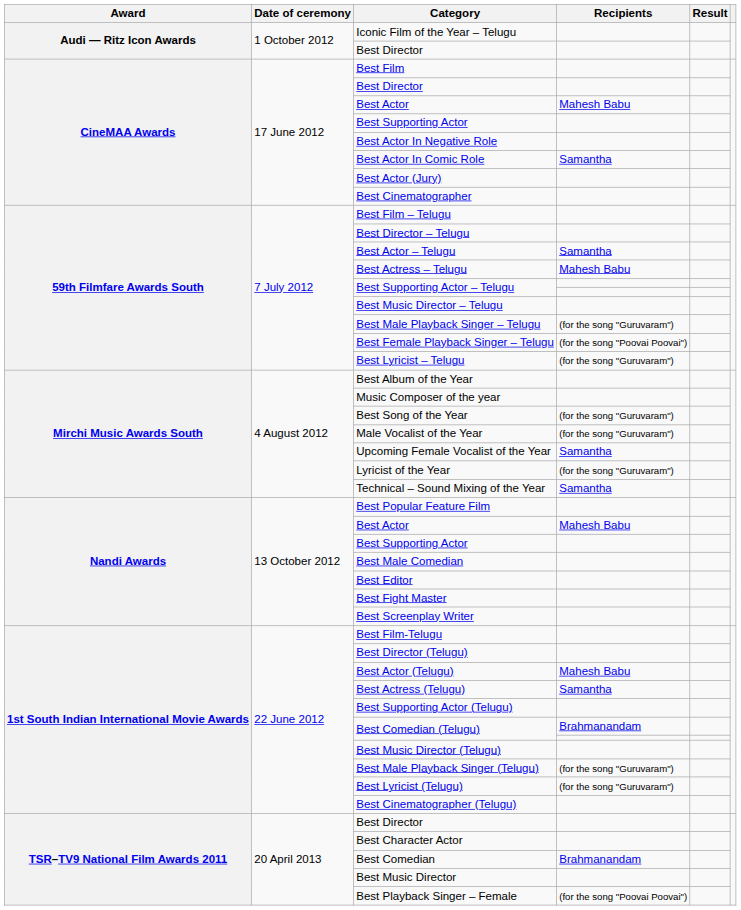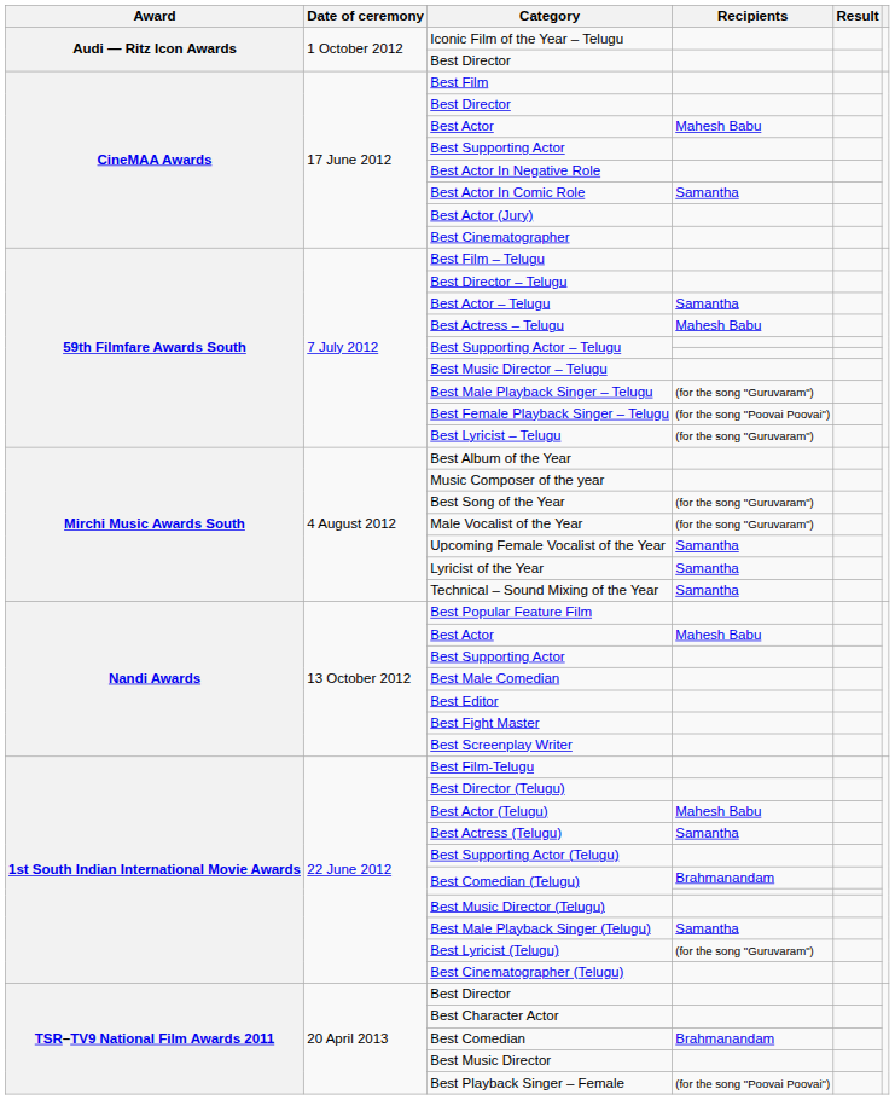 <table class="wikitable plainrowheaders sortable">
 <tr>
 <th scope="col" class="unsortable">Award</th>
 <th scope="col" class="unsortable">Date of ceremony</th>
 <th scope="col" class="unsortable">Category</th>
 <th scope="col" class="unsortable">Recipients</th>
 <th scope="col" class="unsortable">Result</th>
 <th scope="col" class="unsortable"></th>
 </tr>
 <tr>
 <th scope="row" rowspan="2">Audi — Ritz Icon Awards</th>
 <td rowspan="2">1 October 2012</td>
 <td>Iconic Film of the Year – Telugu</td>
 <td></td>
 <td></td>
 <td rowspan="2"></td>
 </tr>
 <tr>
 <td>Best Director</td>
 <td></td>
 <td></td>
 </tr>
 <tr>
 <th scope="row" rowspan="8"><a href='#'>CineMAA Awards</a></th>
 <td rowspan="8">17 June 2012</td>
 <td><a href='#'>Best Film</a></td>
 <td></td>
 <td></td>
 <td rowspan="8"></td>
 </tr>
 <tr>
 <td><a href='#'>Best Director</a></td>
 <td></td>
 <td></td>
 </tr>
 <tr>
 <td><a href='#'>Best Actor</a></td>
 <td><a href='#'>Mahesh Babu</a></td>
 <td></td>
 </tr>
 <tr>
 <td><a href='#'>Best Supporting Actor</a></td>
 <td></td>
 <td></td>
 </tr>
 <tr>
 <td><a href='#'>Best Actor In Negative Role</a></td>
 <td></td>
 <td></td>
 </tr>
 <tr>
 <td><a href='#'>Best Actor In Comic Role</a></td>
 <td><a href='#'>Samantha</a></td>
 <td></td>
 </tr>
 <tr>
 <td><a href='#'>Best Actor (Jury)</a></td>
 <td></td>
 <td></td>
 </tr>
 <tr>
 <td><a href='#'>Best Cinematographer</a></td>
 <td></td>
 <td></td>
 </tr>
 <tr>
 <th scope="row" rowspan="10"><a href='#'>59th Filmfare Awards South</a></th>
 <td rowspan="10"><a href='#'>7 July 2012</a></td>
 <td><a href='#'>Best Film – Telugu</a></td>
 <td></td>
 <td></td>
 <td rowspan="10"></td>
 </tr>
 <tr>
 <td><a href='#'>Best Director – Telugu</a></td>
 <td></td>
 <td></td>
 </tr>
 <tr>
 <td><a href='#'>Best Actor – Telugu</a></td>
 <td><a href='#'>Samantha</a></td>
 <td></td>
 </tr>
 <tr>
 <td><a href='#'>Best Actress – Telugu</a></td>
 <td><a href='#'>Mahesh Babu</a></td>
 <td></td>
 </tr>
 <tr>
 <td rowspan="2"><a href='#'>Best Supporting Actor – Telugu</a></td>
 <td></td>
 <td></td>
 </tr>
 <tr>
 <td></td>
 <td></td>
 </tr>
 <tr>
 <td><a href='#'>Best Music Director – Telugu</a></td>
 <td></td>
 <td></td>
 </tr>
 <tr>
 <td><a href='#'>Best Male Playback Singer – Telugu</a></td>
 <td> <small>(for the song "Guruvaram")</small></td>
 <td></td>
 </tr>
 <tr>
 <td><a href='#'>Best Female Playback Singer – Telugu</a></td>
 <td> <small>(for the song "Poovai Poovai")</small></td>
 <td></td>
 </tr>
 <tr>
 <td><a href='#'>Best Lyricist – Telugu</a></td>
 <td> <small>(for the song "Guruvaram")</small></td>
 <td></td>
 </tr>
 <tr>
 <th scope="row" rowspan="7"><a href='#'>Mirchi Music Awards South</a></th>
 <td rowspan="7">4 August 2012</td>
 <td>Best Album of the Year</td>
 <td></td>
 <td></td>
 <td rowspan="7"></td>
 </tr>
 <tr>
 <td>Music Composer of the year</td>
 <td></td>
 <td></td>
 </tr>
 <tr>
 <td>Best Song of the Year</td>
 <td> <small>(for the song "Guruvaram")</small></td>
 <td></td>
 </tr>
 <tr>
 <td>Male Vocalist of the Year</td>
 <td> <small>(for the song "Guruvaram")</small></td>
 <td></td>
 </tr>
 <tr>
 <td>Upcoming Female Vocalist of the Year</td>
 <td><a href='#'>Samantha</a></td>
 <td></td>
 </tr>
 <tr>
 <td>Lyricist of the Year</td>
-<td> <small>(for the song "Guruvaram")</small></td>
+<td><a href='#'>Samantha</a></td>
 <td></td>
 </tr>
 <tr>
 <td>Technical – Sound Mixing of the Year</td>
 <td><a href='#'>Samantha</a></td>
 <td></td>
 </tr>
 <tr>
 <th scope="row" rowspan="7"><a href='#'>Nandi Awards</a></th>
 <td rowspan="7">13 October 2012</td>
 <td><a href='#'>Best Popular Feature Film</a></td>
 <td></td>
 <td></td>
 <td rowspan="7"></td>
 </tr>
 <tr>
 <td><a href='#'>Best Actor</a></td>
 <td><a href='#'>Mahesh Babu</a></td>
 <td></td>
 </tr>
 <tr>
 <td><a href='#'>Best Supporting Actor</a></td>
 <td></td>
 <td></td>
 </tr>
 <tr>
 <td><a href='#'>Best Male Comedian</a></td>
 <td></td>
 <td></td>
 </tr>
 <tr>
 <td><a href='#'>Best Editor</a></td>
 <td></td>
 <td></td>
 </tr>
 <tr>
 <td><a href='#'>Best Fight Master</a></td>
 <td></td>
 <td></td>
 </tr>
 <tr>
 <td><a href='#'>Best Screenplay Writer</a></td>
 <td></td>
 <td></td>
 </tr>
 <tr>
 <th scope="row" rowspan="11"><a href='#'>1st South Indian International Movie Awards</a></th>
 <td rowspan="11"><a href='#'>22 June 2012</a></td>
 <td><a href='#'>Best Film-Telugu</a></td>
 <td></td>
 <td></td>
 <td rowspan="11"></td>
 </tr>
 <tr>
 <td><a href='#'>Best Director (Telugu)</a></td>
 <td></td>
 <td></td>
 </tr>
 <tr>
 <td><a href='#'>Best Actor (Telugu)</a></td>
 <td><a href='#'>Mahesh Babu</a></td>
 <td></td>
 </tr>
 <tr>
 <td><a href='#'>Best Actress (Telugu)</a></td>
 <td><a href='#'>Samantha</a></td>
 <td></td>
 </tr>
 <tr>
 <td><a href='#'>Best Supporting Actor (Telugu)</a></td>
 <td></td>
 <td></td>
 </tr>
 <tr>
 <td rowspan="2"><a href='#'>Best Comedian (Telugu)</a></td>
 <td><a href='#'>Brahmanandam</a></td>
 <td></td>
 </tr>
 <tr>
 <td></td>
 <td></td>
 </tr>
 <tr>
 <td><a href='#'>Best Music Director (Telugu)</a></td>
 <td></td>
 <td></td>
 </tr>
 <tr>
 <td><a href='#'>Best Male Playback Singer (Telugu)</a></td>
-<td> <small>(for the song "Guruvaram")</small></td>
+<td><a href='#'>Samantha</a></td>
 <td></td>
 </tr>
 <tr>
 <td><a href='#'>Best Lyricist (Telugu)</a></td>
 <td> <small>(for the song "Guruvaram")</small></td>
 <td></td>
 </tr>
 <tr>
 <td><a href='#'>Best Cinematographer (Telugu)</a></td>
 <td></td>
 <td></td>
 </tr>
 <tr>
 <th scope="row" rowspan="5"><a href='#'>TSR</a>–<a href='#'>TV9 National Film Awards 2011</a></th>
 <td rowspan="5">20 April 2013</td>
 <td>Best Director</td>
 <td></td>
 <td></td>
 <td rowspan="5"></td>
 </tr>
 <tr>
 <td>Best Character Actor</td>
 <td></td>
 <td></td>
 </tr>
 <tr>
 <td>Best Comedian</td>
 <td><a href='#'>Brahmanandam</a></td>
 <td></td>
 </tr>
 <tr>
 <td>Best Music Director</td>
 <td></td>
 <td></td>
 </tr>
 <tr>
 <td>Best Playback Singer – Female</td>
 <td> <small>(for the song "Poovai Poovai")</small></td>
 <td></td>
 </tr>
 </table>
